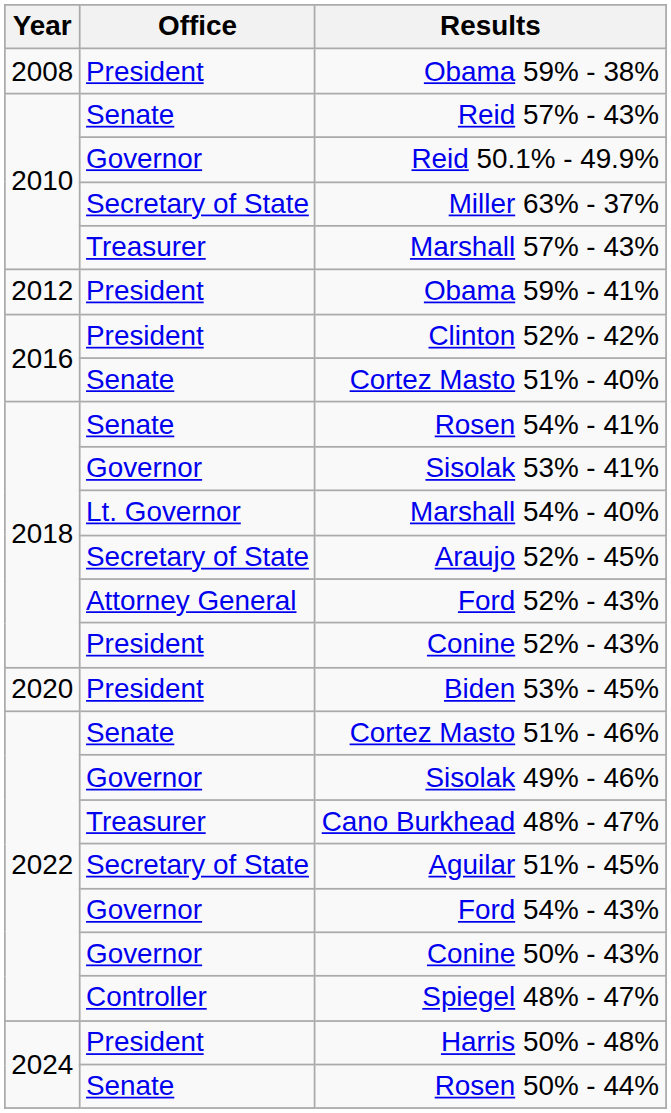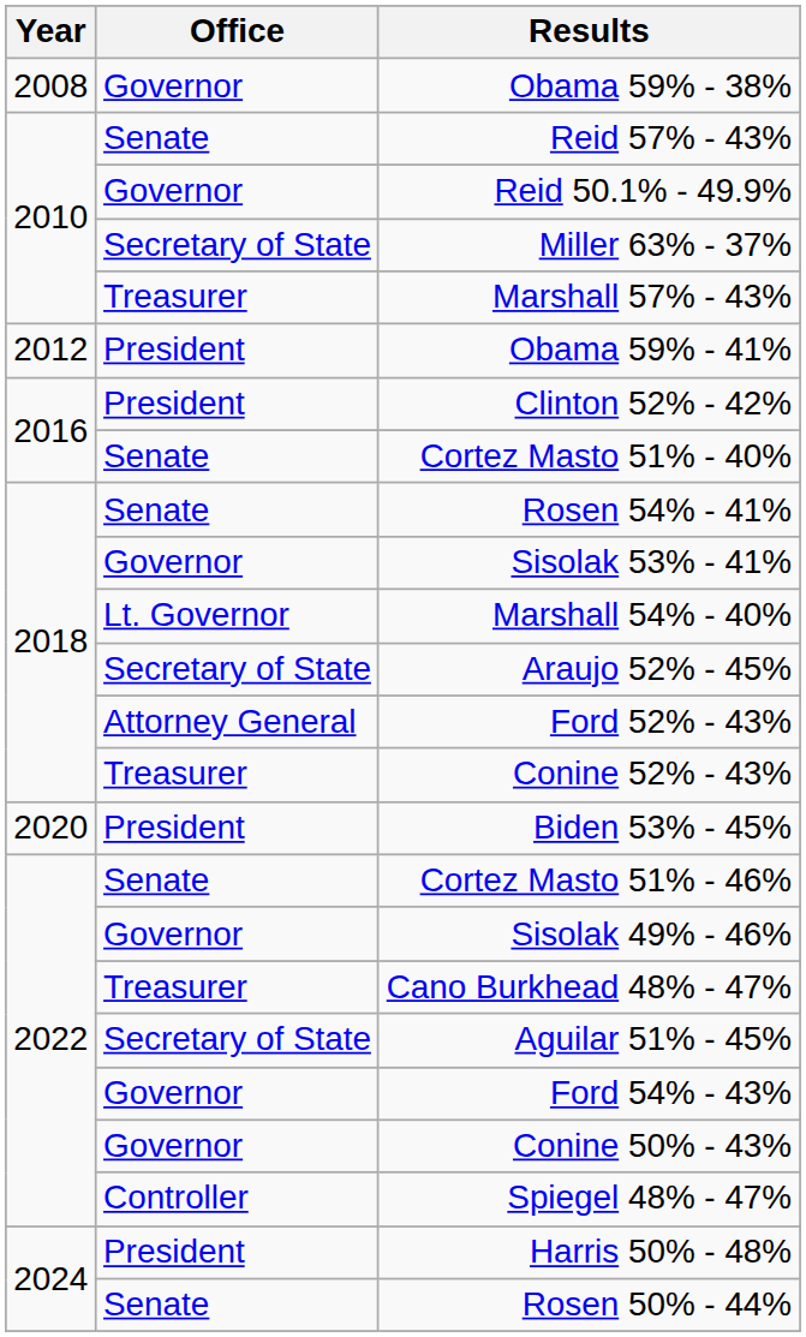 <table class=wikitable>
 <tr>
 <th>Year</th>
 <th>Office</th>
 <th>Results</th>
 </tr>
 <tr>
 <td>2008</td>
-<td><a href='#'>President</a></td>
+<td><a href='#'>Governor</a></td>
 <td align="right" ><a href='#'>Obama</a> 59% - 38%</td>
 </tr>
 <tr>
 <td rowspan=4>2010</td>
 <td><a href='#'>Senate</a></td>
 <td align="right" ><a href='#'>Reid</a> 57% - 43%</td>
 </tr>
 <tr>
 <td><a href='#'>Governor</a></td>
 <td align="right" ><a href='#'>Reid</a> 50.1% - 49.9%</td>
 </tr>
 <tr>
 <td><a href='#'>Secretary of State</a></td>
 <td align="right" ><a href='#'>Miller</a> 63% - 37%</td>
 </tr>
 <tr>
 <td><a href='#'>Treasurer</a></td>
 <td align="right" ><a href='#'>Marshall</a> 57% - 43%</td>
 </tr>
 <tr>
 <td>2012</td>
 <td><a href='#'>President</a></td>
 <td align="right" ><a href='#'>Obama</a> 59% - 41%</td>
 </tr>
 <tr>
 <td rowspan=2>2016</td>
 <td><a href='#'>President</a></td>
 <td align="right" ><a href='#'>Clinton</a> 52% - 42%</td>
 </tr>
 <tr>
 <td><a href='#'>Senate</a></td>
 <td align="right" ><a href='#'>Cortez Masto</a> 51% - 40%</td>
 </tr>
 <tr>
 <td rowspan=6>2018</td>
 <td><a href='#'>Senate</a></td>
 <td align="right" ><a href='#'>Rosen</a> 54% - 41%</td>
 </tr>
 <tr>
 <td><a href='#'>Governor</a></td>
 <td align="right" ><a href='#'>Sisolak</a> 53% - 41%</td>
 </tr>
 <tr>
 <td><a href='#'>Lt. Governor</a></td>
 <td align="right" ><a href='#'>Marshall</a> 54% - 40%</td>
 </tr>
 <tr>
 <td><a href='#'>Secretary of State</a></td>
 <td align="right" ><a href='#'>Araujo</a> 52% - 45%</td>
 </tr>
 <tr>
 <td><a href='#'>Attorney General</a></td>
 <td align="right" ><a href='#'>Ford</a> 52% - 43%</td>
 </tr>
 <tr>
-<td><a href='#'>President</a></td>
+<td><a href='#'>Treasurer</a></td>
 <td align="right" ><a href='#'>Conine</a> 52% - 43%</td>
 </tr>
 <tr>
 <td>2020</td>
 <td><a href='#'>President</a></td>
 <td align="right" ><a href='#'>Biden</a> 53% - 45%</td>
 </tr>
 <tr>
 <td rowspan=7>2022</td>
 <td><a href='#'>Senate</a></td>
 <td align="right" ><a href='#'>Cortez Masto</a> 51% - 46%</td>
 </tr>
 <tr>
 <td><a href='#'>Governor</a></td>
 <td align="right" ><a href='#'>Sisolak</a> 49% - 46%</td>
 </tr>
 <tr>
 <td><a href='#'>Treasurer</a></td>
 <td align="right" ><a href='#'>Cano Burkhead</a> 48% - 47%</td>
 </tr>
 <tr>
 <td><a href='#'>Secretary of State</a></td>
 <td align="right" ><a href='#'>Aguilar</a> 51% - 45%</td>
 </tr>
 <tr>
 <td><a href='#'>Governor</a></td>
 <td align="right" ><a href='#'>Ford</a> 54% - 43%</td>
 </tr>
 <tr>
 <td><a href='#'>Governor</a></td>
 <td align="right" ><a href='#'>Conine</a> 50% - 43%</td>
 </tr>
 <tr>
 <td><a href='#'>Controller</a></td>
 <td align="right" ><a href='#'>Spiegel</a> 48% - 47%</td>
 </tr>
 <tr>
 <td rowspan=2>2024</td>
 <td><a href='#'>President</a></td>
 <td align="right" ><a href='#'>Harris</a> 50% - 48%</td>
 </tr>
 <tr>
 <td><a href='#'>Senate</a></td>
 <td align="right" ><a href='#'>Rosen</a> 50% - 44%</td>
 </tr>
 </table>
